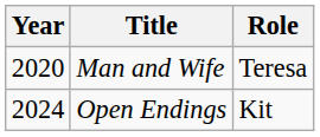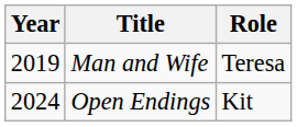 <table class = "wikitable" style = "font-size: 100%;">
 <tr>
 <th>Year</th>
 <th>Title</th>
 <th>Role</th>
 </tr>
 <tr>
-<td>2020</td>
+<td>2019</td>
 <td><em>Man and Wife</em></td>
 <td>Teresa</td>
 </tr>
 <tr>
 <td>2024</td>
 <td><em>Open Endings</em></td>
 <td>Kit</td>
 </tr>
 </table>
